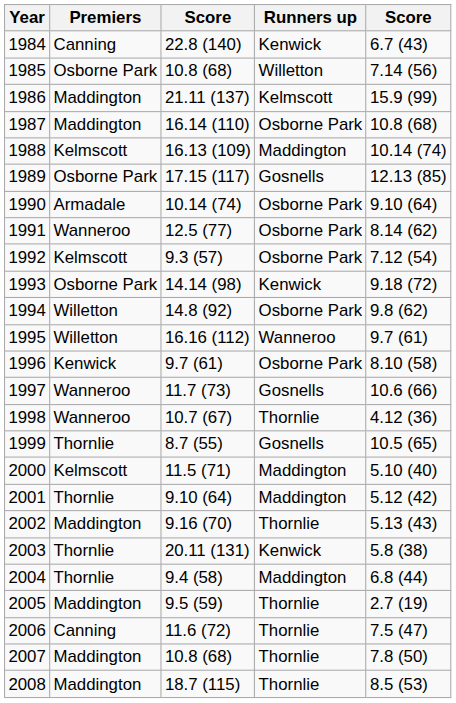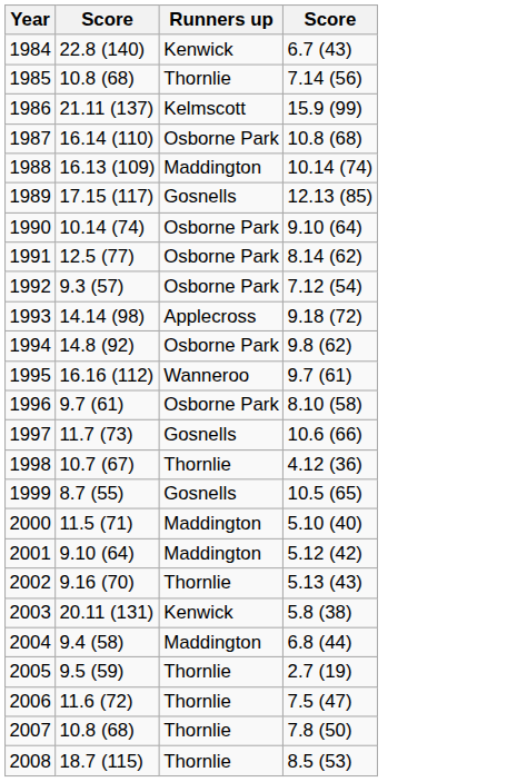 <table class="wikitable">
 <tr>
 <th>Year</th>
-<th>Premiers</th>
 <th>Score</th>
 <th>Runners up</th>
 <th>Score</th>
 </tr>
 <tr>
 <td>1984</td>
-<td>Canning</td>
 <td>22.8 (140)</td>
 <td>Kenwick</td>
 <td>6.7 (43)</td>
 </tr>
 <tr>
 <td>1985</td>
-<td>Osborne Park</td>
 <td>10.8 (68)</td>
-<td>Willetton</td>
+<td>Thornlie</td>
 <td>7.14 (56)</td>
 </tr>
 <tr>
 <td>1986</td>
-<td>Maddington</td>
 <td>21.11 (137)</td>
 <td>Kelmscott</td>
 <td>15.9 (99)</td>
 </tr>
 <tr>
 <td>1987</td>
-<td>Maddington</td>
 <td>16.14 (110)</td>
 <td>Osborne Park</td>
 <td>10.8 (68)</td>
 </tr>
 <tr>
 <td>1988</td>
-<td>Kelmscott</td>
 <td>16.13 (109)</td>
 <td>Maddington</td>
 <td>10.14 (74)</td>
 </tr>
 <tr>
 <td>1989</td>
-<td>Osborne Park</td>
 <td>17.15 (117)</td>
 <td>Gosnells</td>
 <td>12.13 (85)</td>
 </tr>
 <tr>
 <td>1990</td>
-<td>Armadale</td>
 <td>10.14 (74)</td>
 <td>Osborne Park</td>
 <td>9.10 (64)</td>
 </tr>
 <tr>
 <td>1991</td>
-<td>Wanneroo</td>
 <td>12.5 (77)</td>
 <td>Osborne Park</td>
 <td>8.14 (62)</td>
 </tr>
 <tr>
 <td>1992</td>
-<td>Kelmscott</td>
 <td>9.3 (57)</td>
 <td>Osborne Park</td>
 <td>7.12 (54)</td>
 </tr>
 <tr>
 <td>1993</td>
-<td>Osborne Park</td>
 <td>14.14 (98)</td>
-<td>Kenwick</td>
+<td>Applecross</td>
 <td>9.18 (72)</td>
 </tr>
 <tr>
 <td>1994</td>
-<td>Willetton</td>
 <td>14.8 (92)</td>
 <td>Osborne Park</td>
 <td>9.8 (62)</td>
 </tr>
 <tr>
 <td>1995</td>
-<td>Willetton</td>
 <td>16.16 (112)</td>
 <td>Wanneroo</td>
 <td>9.7 (61)</td>
 </tr>
 <tr>
 <td>1996</td>
-<td>Kenwick</td>
 <td>9.7 (61)</td>
 <td>Osborne Park</td>
 <td>8.10 (58)</td>
 </tr>
 <tr>
 <td>1997</td>
-<td>Wanneroo</td>
 <td>11.7 (73)</td>
 <td>Gosnells</td>
 <td>10.6 (66)</td>
 </tr>
 <tr>
 <td>1998</td>
-<td>Wanneroo</td>
 <td>10.7 (67)</td>
 <td>Thornlie</td>
 <td>4.12 (36)</td>
 </tr>
 <tr>
 <td>1999</td>
-<td>Thornlie</td>
 <td>8.7 (55)</td>
 <td>Gosnells</td>
 <td>10.5 (65)</td>
 </tr>
 <tr>
 <td>2000</td>
-<td>Kelmscott</td>
 <td>11.5 (71)</td>
 <td>Maddington</td>
 <td>5.10 (40)</td>
 </tr>
 <tr>
 <td>2001</td>
-<td>Thornlie</td>
 <td>9.10 (64)</td>
 <td>Maddington</td>
 <td>5.12 (42)</td>
 </tr>
 <tr>
 <td>2002</td>
-<td>Maddington</td>
 <td>9.16 (70)</td>
 <td>Thornlie</td>
 <td>5.13 (43)</td>
 </tr>
 <tr>
 <td>2003</td>
-<td>Thornlie</td>
 <td>20.11 (131)</td>
 <td>Kenwick</td>
 <td>5.8 (38)</td>
 </tr>
 <tr>
 <td>2004</td>
-<td>Thornlie</td>
 <td>9.4 (58)</td>
 <td>Maddington</td>
 <td>6.8 (44)</td>
 </tr>
 <tr>
 <td>2005</td>
-<td>Maddington</td>
 <td>9.5 (59)</td>
 <td>Thornlie</td>
 <td>2.7 (19)</td>
 </tr>
 <tr>
 <td>2006</td>
-<td>Canning</td>
 <td>11.6 (72)</td>
 <td>Thornlie</td>
 <td>7.5 (47)</td>
 </tr>
 <tr>
 <td>2007</td>
-<td>Maddington</td>
 <td>10.8 (68)</td>
 <td>Thornlie</td>
 <td>7.8 (50)</td>
 </tr>
 <tr>
 <td>2008</td>
-<td>Maddington</td>
 <td>18.7 (115)</td>
 <td>Thornlie</td>
 <td>8.5 (53)</td>
 </tr>
 </table>
